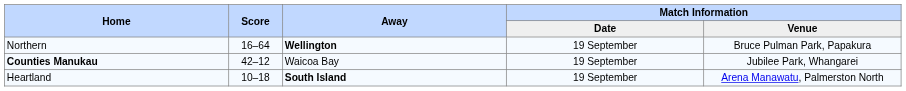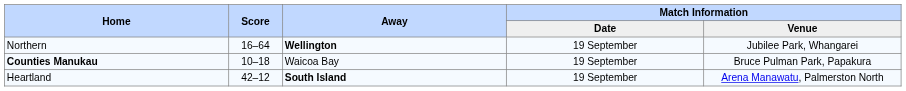 <table border=1 style="border-collapse:collapse; font-size:90%; text-align:center;" cellpadding=3 cellspacing=0 width=100%>
 <tr bgcolor=#C1D8FF>
 <th rowspan=2 width=25%>Home</th>
 <th rowspan=2 width=6%>Score</th>
 <th rowspan=2 width=25%>Away</th>
 <th colspan=6>Match Information</th>
 </tr>
 <tr bgcolor=#EFEFEF>
 <th width=22%>Date</th>
 <th width=22%>Venue</th>
 </tr>
 <tr bgcolor=#F5FAFF>
 <td align=left>Northern</td>
 <td>16–64</td>
 <td align=left><strong>Wellington</strong></td>
 <td>19 September</td>
+<td>Jubilee Park, Whangarei</td>
+</tr>
+<tr bgcolor=#F5FAFF>
+<td align=left><strong>Counties Manukau</strong></td>
+<td>10–18</td>
+<td align=left>Waicoa Bay</td>
+<td>19 September</td>
 <td>Bruce Pulman Park, Papakura</td>
 </tr>
 <tr bgcolor=#F5FAFF>
-<td align=left><strong>Counties Manukau</strong></td>
+<td align=left>Heartland</td>
 <td>42–12</td>
-<td align=left>Waicoa Bay</td>
-<td>19 September</td>
-<td>Jubilee Park, Whangarei</td>
-</tr>
-<tr bgcolor=#F5FAFF>
-<td align=left>Heartland</td>
-<td>10–18</td>
 <td align=left><strong>South Island</strong></td>
 <td>19 September</td>
 <td><a href='#'>Arena Manawatu</a>, Palmerston North</td>
 </tr>
 </table>
